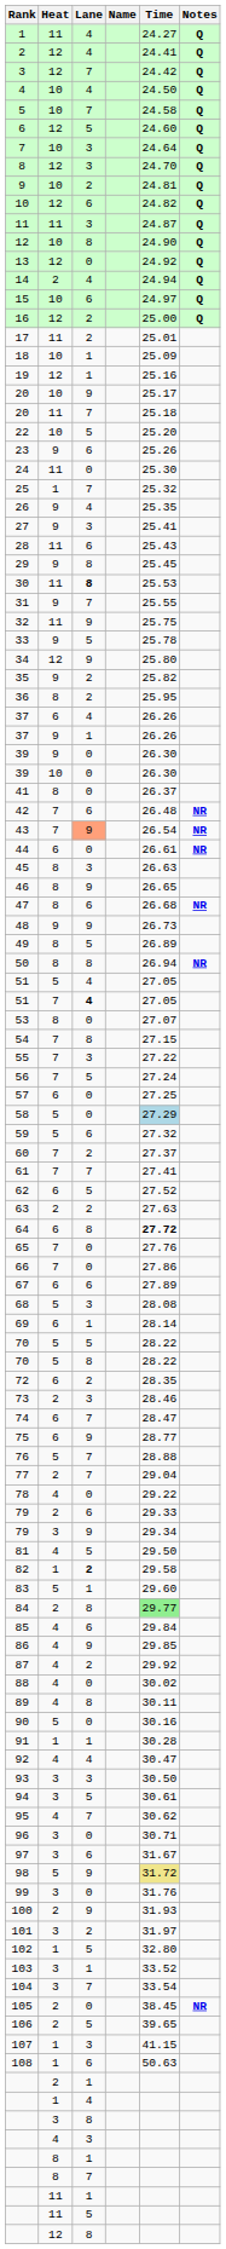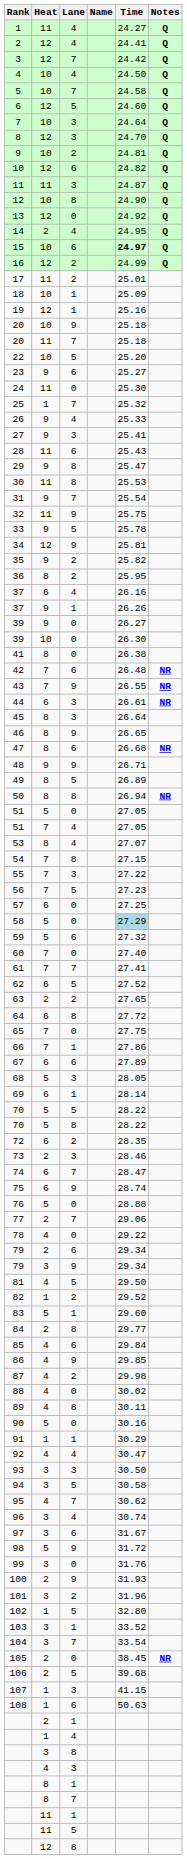 <table class="wikitable sortable" style="text-align:center">
 <tr>
 <th>Rank</th>
 <th>Heat</th>
 <th>Lane</th>
 <th>Name</th>
 <th>Time</th>
 <th>Notes</th>
 </tr>
 <tr bgcolor=ccffcc>
 <td>1</td>
 <td>11</td>
 <td>4</td>
 <td align=left></td>
 <td>24.27</td>
 <td><strong>Q</strong></td>
 </tr>
 <tr bgcolor=ccffcc>
 <td>2</td>
 <td>12</td>
 <td>4</td>
 <td align=left></td>
 <td>24.41</td>
 <td><strong>Q</strong></td>
 </tr>
 <tr bgcolor=ccffcc>
 <td>3</td>
 <td>12</td>
 <td>7</td>
 <td align=left></td>
 <td>24.42</td>
 <td><strong>Q</strong></td>
 </tr>
 <tr bgcolor=ccffcc>
 <td>4</td>
 <td>10</td>
 <td>4</td>
 <td align=left></td>
 <td>24.50</td>
 <td><strong>Q</strong></td>
 </tr>
 <tr bgcolor=ccffcc>
 <td>5</td>
 <td>10</td>
 <td>7</td>
 <td align=left></td>
 <td>24.58</td>
 <td><strong>Q</strong></td>
 </tr>
 <tr bgcolor=ccffcc>
 <td>6</td>
 <td>12</td>
 <td>5</td>
 <td align=left></td>
 <td>24.60</td>
 <td><strong>Q</strong></td>
 </tr>
 <tr bgcolor=ccffcc>
 <td>7</td>
 <td>10</td>
 <td>3</td>
 <td align=left></td>
 <td>24.64</td>
 <td><strong>Q</strong></td>
 </tr>
 <tr bgcolor=ccffcc>
 <td>8</td>
 <td>12</td>
 <td>3</td>
 <td align=left></td>
 <td>24.70</td>
 <td><strong>Q</strong></td>
 </tr>
 <tr bgcolor=ccffcc>
 <td>9</td>
 <td>10</td>
 <td>2</td>
 <td align=left></td>
 <td>24.81</td>
 <td><strong>Q</strong></td>
 </tr>
 <tr bgcolor=ccffcc>
 <td>10</td>
 <td>12</td>
 <td>6</td>
 <td align=left></td>
 <td>24.82</td>
 <td><strong>Q</strong></td>
 </tr>
 <tr bgcolor=ccffcc>
 <td>11</td>
 <td>11</td>
 <td>3</td>
 <td align=left></td>
 <td>24.87</td>
 <td><strong>Q</strong></td>
 </tr>
 <tr bgcolor=ccffcc>
 <td>12</td>
 <td>10</td>
 <td>8</td>
 <td align=left></td>
 <td>24.90</td>
 <td><strong>Q</strong></td>
 </tr>
 <tr bgcolor=ccffcc>
 <td>13</td>
 <td>12</td>
 <td>0</td>
 <td align=left></td>
 <td>24.92</td>
 <td><strong>Q</strong></td>
 </tr>
 <tr bgcolor=ccffcc>
 <td>14</td>
 <td>2</td>
 <td>4</td>
 <td align=left></td>
-<td>24.94</td>
+<td>24.95</td>
 <td><strong>Q</strong></td>
 </tr>
 <tr bgcolor=ccffcc>
 <td>15</td>
 <td>10</td>
 <td>6</td>
 <td align=left></td>
-<td>24.97</td>
+<td><strong>24.97</strong></td>
 <td><strong>Q</strong></td>
 </tr>
 <tr bgcolor=ccffcc>
 <td>16</td>
 <td>12</td>
 <td>2</td>
 <td align=left></td>
-<td>25.00</td>
+<td>24.99</td>
 <td><strong>Q</strong></td>
 </tr>
 <tr>
 <td>17</td>
 <td>11</td>
 <td>2</td>
 <td align=left></td>
 <td>25.01</td>
 <td></td>
 </tr>
 <tr>
 <td>18</td>
 <td>10</td>
 <td>1</td>
 <td align=left></td>
 <td>25.09</td>
 <td></td>
 </tr>
 <tr>
 <td>19</td>
 <td>12</td>
 <td>1</td>
 <td align=left></td>
 <td>25.16</td>
 <td></td>
 </tr>
 <tr>
 <td>20</td>
 <td>10</td>
 <td>9</td>
 <td align=left></td>
-<td>25.17</td>
+<td>25.18</td>
 <td></td>
 </tr>
 <tr>
 <td>20</td>
 <td>11</td>
 <td>7</td>
 <td align=left></td>
 <td>25.18</td>
 <td></td>
 </tr>
 <tr>
 <td>22</td>
 <td>10</td>
 <td>5</td>
 <td align=left></td>
 <td>25.20</td>
 <td></td>
 </tr>
 <tr>
 <td>23</td>
 <td>9</td>
 <td>6</td>
 <td align=left></td>
-<td>25.26</td>
+<td>25.27</td>
 <td></td>
 </tr>
 <tr>
 <td>24</td>
 <td>11</td>
 <td>0</td>
 <td align=left></td>
 <td>25.30</td>
 <td></td>
 </tr>
 <tr>
 <td>25</td>
 <td>1</td>
 <td>7</td>
 <td align=left></td>
 <td>25.32</td>
 <td></td>
 </tr>
 <tr>
 <td>26</td>
 <td>9</td>
 <td>4</td>
 <td align=left></td>
-<td>25.35</td>
+<td>25.33</td>
 <td></td>
 </tr>
 <tr>
 <td>27</td>
 <td>9</td>
 <td>3</td>
 <td align=left></td>
 <td>25.41</td>
 <td></td>
 </tr>
 <tr>
 <td>28</td>
 <td>11</td>
 <td>6</td>
 <td align=left></td>
 <td>25.43</td>
 <td></td>
 </tr>
 <tr>
 <td>29</td>
 <td>9</td>
 <td>8</td>
 <td align=left></td>
-<td>25.45</td>
+<td>25.47</td>
 <td></td>
 </tr>
 <tr>
 <td>30</td>
 <td>11</td>
-<td><strong>8</strong></td>
+<td>8</td>
 <td align=left></td>
 <td>25.53</td>
 <td></td>
 </tr>
 <tr>
 <td>31</td>
 <td>9</td>
 <td>7</td>
 <td align=left></td>
-<td>25.55</td>
+<td>25.54</td>
 <td></td>
 </tr>
 <tr>
 <td>32</td>
 <td>11</td>
 <td>9</td>
 <td align=left></td>
 <td>25.75</td>
 <td></td>
 </tr>
 <tr>
 <td>33</td>
 <td>9</td>
 <td>5</td>
 <td align=left></td>
 <td>25.78</td>
 <td></td>
 </tr>
 <tr>
 <td>34</td>
 <td>12</td>
 <td>9</td>
 <td align=left></td>
-<td>25.80</td>
+<td>25.81</td>
 <td></td>
 </tr>
 <tr>
 <td>35</td>
 <td>9</td>
 <td>2</td>
 <td align=left></td>
 <td>25.82</td>
 <td></td>
 </tr>
 <tr>
 <td>36</td>
 <td>8</td>
 <td>2</td>
 <td align=left></td>
 <td>25.95</td>
 <td></td>
 </tr>
 <tr>
 <td>37</td>
 <td>6</td>
 <td>4</td>
 <td align=left></td>
-<td>26.26</td>
+<td>26.16</td>
 <td></td>
 </tr>
 <tr>
 <td>37</td>
 <td>9</td>
 <td>1</td>
 <td align=left></td>
 <td>26.26</td>
 <td></td>
 </tr>
 <tr>
 <td>39</td>
 <td>9</td>
 <td>0</td>
 <td align=left></td>
-<td>26.30</td>
+<td>26.27</td>
 <td></td>
 </tr>
 <tr>
 <td>39</td>
 <td>10</td>
 <td>0</td>
 <td align=left></td>
 <td>26.30</td>
 <td></td>
 </tr>
 <tr>
 <td>41</td>
 <td>8</td>
 <td>0</td>
 <td align=left></td>
-<td>26.37</td>
+<td>26.38</td>
 <td></td>
 </tr>
 <tr>
 <td>42</td>
 <td>7</td>
 <td>6</td>
 <td align=left></td>
 <td>26.48</td>
 <td><strong><a href='#'>NR</a></strong></td>
 </tr>
 <tr>
 <td>43</td>
 <td>7</td>
-<td style="background: lightsalmon;">9</td>
+<td>9</td>
 <td align=left></td>
-<td>26.54</td>
+<td>26.55</td>
 <td><strong><a href='#'>NR</a></strong></td>
 </tr>
 <tr>
 <td>44</td>
 <td>6</td>
-<td>0</td>
+<td>3</td>
 <td align=left></td>
 <td>26.61</td>
 <td><strong><a href='#'>NR</a></strong></td>
 </tr>
 <tr>
 <td>45</td>
 <td>8</td>
 <td>3</td>
 <td align=left></td>
-<td>26.63</td>
+<td>26.64</td>
 <td></td>
 </tr>
 <tr>
 <td>46</td>
 <td>8</td>
 <td>9</td>
 <td align=left></td>
 <td>26.65</td>
 <td></td>
 </tr>
 <tr>
 <td>47</td>
 <td>8</td>
 <td>6</td>
 <td align=left></td>
 <td>26.68</td>
 <td><strong><a href='#'>NR</a></strong></td>
 </tr>
 <tr>
 <td>48</td>
 <td>9</td>
 <td>9</td>
 <td align=left></td>
-<td>26.73</td>
+<td>26.71</td>
 <td></td>
 </tr>
 <tr>
 <td>49</td>
 <td>8</td>
 <td>5</td>
 <td align=left></td>
 <td>26.89</td>
 <td></td>
 </tr>
 <tr>
 <td>50</td>
 <td>8</td>
 <td>8</td>
 <td align=left></td>
 <td>26.94</td>
 <td><strong><a href='#'>NR</a></strong></td>
 </tr>
 <tr>
 <td>51</td>
 <td>5</td>
-<td>4</td>
+<td>0</td>
 <td align=left></td>
 <td>27.05</td>
 <td></td>
 </tr>
 <tr>
 <td>51</td>
 <td>7</td>
-<td><strong>4</strong></td>
+<td>4</td>
 <td align=left></td>
 <td>27.05</td>
 <td></td>
 </tr>
 <tr>
 <td>53</td>
 <td>8</td>
-<td>0</td>
+<td>4</td>
 <td align=left></td>
 <td>27.07</td>
 <td></td>
 </tr>
 <tr>
 <td>54</td>
 <td>7</td>
 <td>8</td>
 <td align=left></td>
 <td>27.15</td>
 <td></td>
 </tr>
 <tr>
 <td>55</td>
 <td>7</td>
 <td>3</td>
 <td align=left></td>
 <td>27.22</td>
 <td></td>
 </tr>
 <tr>
 <td>56</td>
 <td>7</td>
 <td>5</td>
 <td align=left></td>
-<td>27.24</td>
+<td>27.23</td>
 <td></td>
 </tr>
 <tr>
 <td>57</td>
 <td>6</td>
 <td>0</td>
 <td align=left></td>
 <td>27.25</td>
 <td></td>
 </tr>
 <tr>
 <td>58</td>
 <td>5</td>
 <td>0</td>
 <td align=left></td>
 <td style="background: lightblue;">27.29</td>
 <td></td>
 </tr>
 <tr>
 <td>59</td>
 <td>5</td>
 <td>6</td>
 <td align=left></td>
 <td>27.32</td>
 <td></td>
 </tr>
 <tr>
 <td>60</td>
 <td>7</td>
-<td>2</td>
+<td>0</td>
 <td align=left></td>
-<td>27.37</td>
+<td>27.40</td>
 <td></td>
 </tr>
 <tr>
 <td>61</td>
 <td>7</td>
 <td>7</td>
 <td align=left></td>
 <td>27.41</td>
 <td></td>
 </tr>
 <tr>
 <td>62</td>
 <td>6</td>
 <td>5</td>
 <td align=left></td>
 <td>27.52</td>
 <td></td>
 </tr>
 <tr>
 <td>63</td>
 <td>2</td>
 <td>2</td>
 <td align=left></td>
-<td>27.63</td>
+<td>27.65</td>
 <td></td>
 </tr>
 <tr>
 <td>64</td>
 <td>6</td>
 <td>8</td>
 <td align=left></td>
-<td><strong>27.72</strong></td>
+<td>27.72</td>
 <td></td>
 </tr>
 <tr>
 <td>65</td>
 <td>7</td>
 <td>0</td>
 <td align=left></td>
-<td>27.76</td>
+<td>27.75</td>
 <td></td>
 </tr>
 <tr>
 <td>66</td>
 <td>7</td>
-<td>0</td>
+<td>1</td>
 <td align=left></td>
 <td>27.86</td>
 <td></td>
 </tr>
 <tr>
 <td>67</td>
 <td>6</td>
 <td>6</td>
 <td align=left></td>
 <td>27.89</td>
 <td></td>
 </tr>
 <tr>
 <td>68</td>
 <td>5</td>
 <td>3</td>
 <td align=left></td>
-<td>28.08</td>
+<td>28.05</td>
 <td></td>
 </tr>
 <tr>
 <td>69</td>
 <td>6</td>
 <td>1</td>
 <td align=left></td>
 <td>28.14</td>
 <td></td>
 </tr>
 <tr>
 <td>70</td>
 <td>5</td>
 <td>5</td>
 <td align=left></td>
 <td>28.22</td>
 <td></td>
 </tr>
 <tr>
 <td>70</td>
 <td>5</td>
 <td>8</td>
 <td align=left></td>
 <td>28.22</td>
 <td></td>
 </tr>
 <tr>
 <td>72</td>
 <td>6</td>
 <td>2</td>
 <td align=left></td>
 <td>28.35</td>
 <td></td>
 </tr>
 <tr>
 <td>73</td>
 <td>2</td>
 <td>3</td>
 <td align=left></td>
 <td>28.46</td>
 <td></td>
 </tr>
 <tr>
 <td>74</td>
 <td>6</td>
 <td>7</td>
 <td align=left></td>
 <td>28.47</td>
 <td></td>
 </tr>
 <tr>
 <td>75</td>
 <td>6</td>
 <td>9</td>
 <td align=left></td>
-<td>28.77</td>
+<td>28.74</td>
 <td></td>
 </tr>
 <tr>
 <td>76</td>
 <td>5</td>
-<td>7</td>
+<td>0</td>
 <td align=left></td>
 <td>28.88</td>
 <td></td>
 </tr>
 <tr>
 <td>77</td>
 <td>2</td>
 <td>7</td>
 <td align=left></td>
-<td>29.04</td>
+<td>29.06</td>
 <td></td>
 </tr>
 <tr>
 <td>78</td>
 <td>4</td>
 <td>0</td>
 <td align=left></td>
 <td>29.22</td>
 <td></td>
 </tr>
 <tr>
 <td>79</td>
 <td>2</td>
 <td>6</td>
 <td align=left></td>
-<td>29.33</td>
+<td>29.34</td>
 <td></td>
 </tr>
 <tr>
 <td>79</td>
 <td>3</td>
 <td>9</td>
 <td align=left></td>
 <td>29.34</td>
 <td></td>
 </tr>
 <tr>
 <td>81</td>
 <td>4</td>
 <td>5</td>
 <td align=left></td>
 <td>29.50</td>
 <td></td>
 </tr>
 <tr>
 <td>82</td>
 <td>1</td>
-<td><strong>2</strong></td>
+<td>2</td>
 <td align=left></td>
-<td>29.58</td>
+<td>29.52</td>
 <td></td>
 </tr>
 <tr>
 <td>83</td>
 <td>5</td>
 <td>1</td>
 <td align=left></td>
 <td>29.60</td>
 <td></td>
 </tr>
 <tr>
 <td>84</td>
 <td>2</td>
 <td>8</td>
 <td align=left></td>
-<td style="background: lightgreen;">29.77</td>
+<td>29.77</td>
 <td></td>
 </tr>
 <tr>
 <td>85</td>
 <td>4</td>
 <td>6</td>
 <td align=left></td>
 <td>29.84</td>
 <td></td>
 </tr>
 <tr>
 <td>86</td>
 <td>4</td>
 <td>9</td>
 <td align=left></td>
 <td>29.85</td>
 <td></td>
 </tr>
 <tr>
 <td>87</td>
 <td>4</td>
 <td>2</td>
 <td align=left></td>
-<td>29.92</td>
+<td>29.98</td>
 <td></td>
 </tr>
 <tr>
 <td>88</td>
 <td>4</td>
 <td>0</td>
 <td align=left></td>
 <td>30.02</td>
 <td></td>
 </tr>
 <tr>
 <td>89</td>
 <td>4</td>
 <td>8</td>
 <td align=left></td>
 <td>30.11</td>
 <td></td>
 </tr>
 <tr>
 <td>90</td>
 <td>5</td>
 <td>0</td>
 <td align=left></td>
 <td>30.16</td>
 <td></td>
 </tr>
 <tr>
 <td>91</td>
 <td>1</td>
 <td>1</td>
 <td align=left></td>
-<td>30.28</td>
+<td>30.29</td>
 <td></td>
 </tr>
 <tr>
 <td>92</td>
 <td>4</td>
 <td>4</td>
 <td align=left></td>
 <td>30.47</td>
 <td></td>
 </tr>
 <tr>
 <td>93</td>
 <td>3</td>
 <td>3</td>
 <td align=left></td>
 <td>30.50</td>
 <td></td>
 </tr>
 <tr>
 <td>94</td>
 <td>3</td>
 <td>5</td>
 <td align=left></td>
-<td>30.61</td>
+<td>30.58</td>
 <td></td>
 </tr>
 <tr>
 <td>95</td>
 <td>4</td>
 <td>7</td>
 <td align=left></td>
 <td>30.62</td>
 <td></td>
 </tr>
 <tr>
 <td>96</td>
 <td>3</td>
-<td>0</td>
+<td>4</td>
 <td align=left></td>
-<td>30.71</td>
+<td>30.74</td>
 <td></td>
 </tr>
 <tr>
 <td>97</td>
 <td>3</td>
 <td>6</td>
 <td align=left></td>
 <td>31.67</td>
 <td></td>
 </tr>
 <tr>
 <td>98</td>
 <td>5</td>
 <td>9</td>
 <td align=left></td>
-<td style="background: khaki;">31.72</td>
+<td>31.72</td>
 <td></td>
 </tr>
 <tr>
 <td>99</td>
 <td>3</td>
 <td>0</td>
 <td align=left></td>
 <td>31.76</td>
 <td></td>
 </tr>
 <tr>
 <td>100</td>
 <td>2</td>
 <td>9</td>
 <td align=left></td>
 <td>31.93</td>
 <td></td>
 </tr>
 <tr>
 <td>101</td>
 <td>3</td>
 <td>2</td>
 <td align=left></td>
-<td>31.97</td>
+<td>31.96</td>
 <td></td>
 </tr>
 <tr>
 <td>102</td>
 <td>1</td>
 <td>5</td>
 <td align=left></td>
 <td>32.80</td>
 <td></td>
 </tr>
 <tr>
 <td>103</td>
 <td>3</td>
 <td>1</td>
 <td align=left></td>
 <td>33.52</td>
 <td></td>
 </tr>
 <tr>
 <td>104</td>
 <td>3</td>
 <td>7</td>
 <td align=left></td>
 <td>33.54</td>
 <td></td>
 </tr>
 <tr>
 <td>105</td>
 <td>2</td>
 <td>0</td>
 <td align=left></td>
 <td>38.45</td>
 <td><strong><a href='#'>NR</a></strong></td>
 </tr>
 <tr>
 <td>106</td>
 <td>2</td>
 <td>5</td>
 <td align=left></td>
-<td>39.65</td>
+<td>39.68</td>
 <td></td>
 </tr>
 <tr>
 <td>107</td>
 <td>1</td>
 <td>3</td>
 <td align=left></td>
 <td>41.15</td>
 <td></td>
 </tr>
 <tr>
 <td>108</td>
 <td>1</td>
 <td>6</td>
 <td align=left></td>
 <td>50.63</td>
 <td></td>
 </tr>
 <tr>
 <td></td>
 <td>2</td>
 <td>1</td>
 <td align=left></td>
 <td></td>
 <td></td>
 </tr>
 <tr>
 <td></td>
 <td>1</td>
 <td>4</td>
 <td align=left></td>
 <td></td>
 <td></td>
 </tr>
 <tr>
 <td></td>
 <td>3</td>
 <td>8</td>
 <td align=left></td>
 <td></td>
 <td></td>
 </tr>
 <tr>
 <td></td>
 <td>4</td>
 <td>3</td>
 <td align=left></td>
 <td></td>
 <td></td>
 </tr>
 <tr>
 <td></td>
 <td>8</td>
 <td>1</td>
 <td align=left></td>
 <td></td>
 <td></td>
 </tr>
 <tr>
 <td></td>
 <td>8</td>
 <td>7</td>
 <td align=left></td>
 <td></td>
 <td></td>
 </tr>
 <tr>
 <td></td>
 <td>11</td>
 <td>1</td>
 <td align=left></td>
 <td></td>
 <td></td>
 </tr>
 <tr>
 <td></td>
 <td>11</td>
 <td>5</td>
 <td align=left></td>
 <td></td>
 <td></td>
 </tr>
 <tr>
 <td></td>
 <td>12</td>
 <td>8</td>
 <td align=left></td>
 <td></td>
 <td></td>
 </tr>
 </table>
